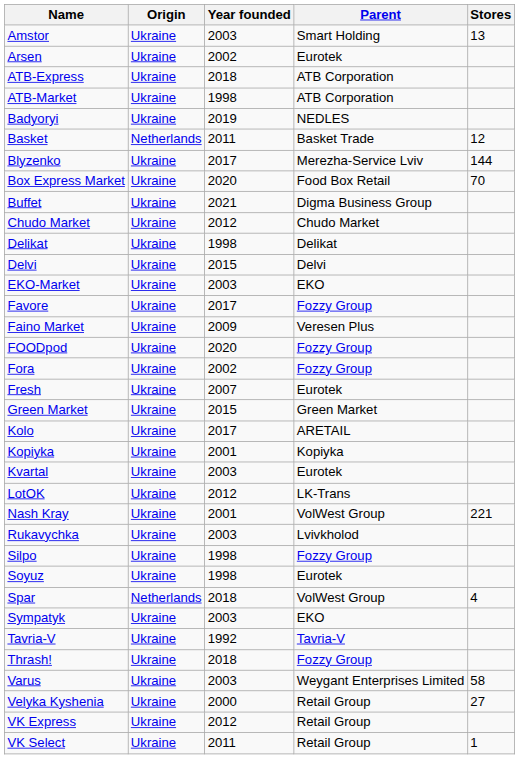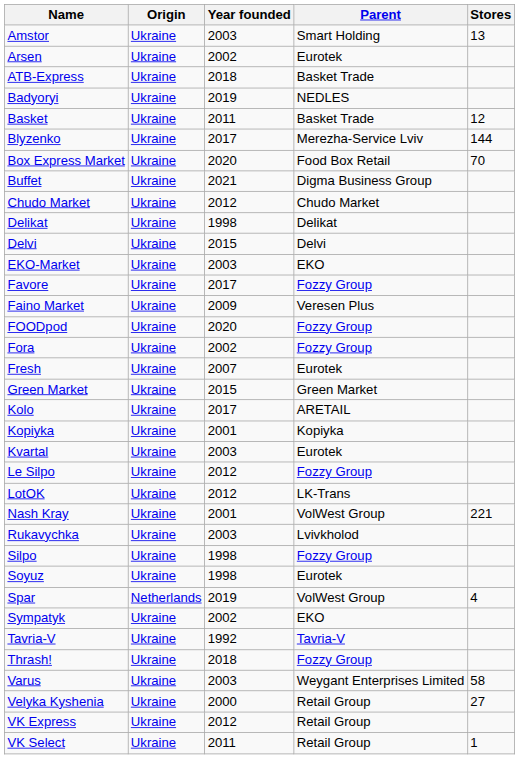 <table class="wikitable sortable">
 <tr>
 <th>Name</th>
 <th>Origin</th>
 <th>Year founded</th>
 <th><a href='#'>Parent</a></th>
 <th>Stores</th>
 </tr>
 <tr>
 <td><a href='#'>Amstor</a></td>
 <td> <a href='#'>Ukraine</a></td>
 <td>2003</td>
 <td>Smart Holding</td>
 <td>13</td>
 </tr>
 <tr>
 <td><a href='#'>Arsen</a></td>
 <td> <a href='#'>Ukraine</a></td>
 <td>2002</td>
 <td>Eurotek</td>
 <td></td>
 </tr>
 <tr>
 <td><a href='#'>ATB-Express</a></td>
 <td> <a href='#'>Ukraine</a></td>
 <td>2018</td>
-<td>ATB Corporation</td>
-<td></td>
-</tr>
-<tr>
-<td><a href='#'>ATB-Market</a></td>
-<td> <a href='#'>Ukraine</a></td>
-<td>1998</td>
-<td>ATB Corporation</td>
+<td>Basket Trade</td>
 <td></td>
 </tr>
 <tr>
 <td><a href='#'>Badyoryi</a></td>
 <td> <a href='#'>Ukraine</a></td>
 <td>2019</td>
 <td>NEDLES</td>
 <td></td>
 </tr>
 <tr>
 <td><a href='#'>Basket</a></td>
-<td> <a href='#'>Netherlands</a></td>
+<td> <a href='#'>Ukraine</a></td>
 <td>2011</td>
 <td>Basket Trade</td>
 <td>12</td>
 </tr>
 <tr>
 <td><a href='#'>Blyzenko</a></td>
 <td> <a href='#'>Ukraine</a></td>
 <td>2017</td>
 <td>Merezha-Service Lviv</td>
 <td>144</td>
 </tr>
 <tr>
 <td><a href='#'>Box Express Market</a></td>
 <td> <a href='#'>Ukraine</a></td>
 <td>2020</td>
 <td>Food Box Retail</td>
 <td>70</td>
 </tr>
 <tr>
 <td><a href='#'>Buffet</a></td>
 <td> <a href='#'>Ukraine</a></td>
 <td>2021</td>
 <td>Digma Business Group</td>
 <td></td>
 </tr>
 <tr>
 <td><a href='#'>Chudo Market</a></td>
 <td> <a href='#'>Ukraine</a></td>
 <td>2012</td>
 <td>Chudo Market</td>
 <td></td>
 </tr>
 <tr>
 <td><a href='#'>Delikat</a></td>
 <td> <a href='#'>Ukraine</a></td>
 <td>1998</td>
 <td>Delikat</td>
 <td></td>
 </tr>
 <tr>
 <td><a href='#'>Delvi</a></td>
 <td> <a href='#'>Ukraine</a></td>
 <td>2015</td>
 <td>Delvi</td>
 <td></td>
 </tr>
 <tr>
 <td><a href='#'>EKO-Market</a></td>
 <td> <a href='#'>Ukraine</a></td>
 <td>2003</td>
 <td>EKO</td>
 <td></td>
 </tr>
 <tr>
 <td><a href='#'>Favore</a></td>
 <td> <a href='#'>Ukraine</a></td>
 <td>2017</td>
 <td><a href='#'>Fozzy Group</a></td>
 <td></td>
 </tr>
 <tr>
 <td><a href='#'>Faino Market</a></td>
 <td> <a href='#'>Ukraine</a></td>
 <td>2009</td>
 <td>Veresen Plus</td>
 <td></td>
 </tr>
 <tr>
 <td><a href='#'>FOODpod</a></td>
 <td> <a href='#'>Ukraine</a></td>
 <td>2020</td>
 <td><a href='#'>Fozzy Group</a></td>
 <td></td>
 </tr>
 <tr>
 <td><a href='#'>Fora</a></td>
 <td> <a href='#'>Ukraine</a></td>
 <td>2002</td>
 <td><a href='#'>Fozzy Group</a></td>
 <td></td>
 </tr>
 <tr>
 <td><a href='#'>Fresh</a></td>
 <td> <a href='#'>Ukraine</a></td>
 <td>2007</td>
 <td>Eurotek</td>
 <td></td>
 </tr>
 <tr>
 <td><a href='#'>Green Market</a></td>
 <td> <a href='#'>Ukraine</a></td>
 <td>2015</td>
 <td>Green Market</td>
 <td></td>
 </tr>
 <tr>
 <td><a href='#'>Kolo</a></td>
 <td> <a href='#'>Ukraine</a></td>
 <td>2017</td>
 <td>ARETAIL</td>
 <td></td>
 </tr>
 <tr>
 <td><a href='#'>Kopiyka</a></td>
 <td> <a href='#'>Ukraine</a></td>
 <td>2001</td>
 <td>Kopiyka</td>
 <td></td>
 </tr>
 <tr>
 <td><a href='#'>Kvartal</a></td>
 <td> <a href='#'>Ukraine</a></td>
 <td>2003</td>
 <td>Eurotek</td>
 <td></td>
 </tr>
 <tr>
+<td><a href='#'>Le Silpo</a></td>
+<td> <a href='#'>Ukraine</a></td>
+<td>2012</td>
+<td><a href='#'>Fozzy Group</a></td>
+<td></td>
+</tr>
+<tr>
 <td><a href='#'>LotOK</a></td>
 <td> <a href='#'>Ukraine</a></td>
 <td>2012</td>
 <td>LK-Trans</td>
 <td></td>
 </tr>
 <tr>
 <td><a href='#'>Nash Kray</a></td>
 <td> <a href='#'>Ukraine</a></td>
 <td>2001</td>
 <td>VolWest Group</td>
 <td>221</td>
 </tr>
 <tr>
 <td><a href='#'>Rukavychka</a></td>
 <td> <a href='#'>Ukraine</a></td>
 <td>2003</td>
 <td>Lvivkholod</td>
 <td></td>
 </tr>
 <tr>
 <td><a href='#'>Silpo</a></td>
 <td> <a href='#'>Ukraine</a></td>
 <td>1998</td>
 <td><a href='#'>Fozzy Group</a></td>
 <td></td>
 </tr>
 <tr>
 <td><a href='#'>Soyuz</a></td>
 <td> <a href='#'>Ukraine</a></td>
 <td>1998</td>
 <td>Eurotek</td>
 <td></td>
 </tr>
 <tr>
 <td><a href='#'>Spar</a></td>
 <td> <a href='#'>Netherlands</a></td>
-<td>2018</td>
+<td>2019</td>
 <td>VolWest Group</td>
 <td>4</td>
 </tr>
 <tr>
 <td><a href='#'>Sympatyk</a></td>
 <td> <a href='#'>Ukraine</a></td>
-<td>2003</td>
+<td>2002</td>
 <td>EKO</td>
 <td></td>
 </tr>
 <tr>
 <td><a href='#'>Tavria-V</a></td>
 <td> <a href='#'>Ukraine</a></td>
 <td>1992</td>
 <td><a href='#'>Tavria-V</a></td>
 <td></td>
 </tr>
 <tr>
 <td><a href='#'>Thrash!</a></td>
 <td> <a href='#'>Ukraine</a></td>
 <td>2018</td>
 <td><a href='#'>Fozzy Group</a></td>
 <td></td>
 </tr>
 <tr>
 <td><a href='#'>Varus</a></td>
 <td> <a href='#'>Ukraine</a></td>
 <td>2003</td>
 <td>Weygant Enterprises Limited</td>
 <td>58</td>
 </tr>
 <tr>
 <td><a href='#'>Velyka Kyshenia</a></td>
 <td> <a href='#'>Ukraine</a></td>
 <td>2000</td>
 <td>Retail Group</td>
 <td>27</td>
 </tr>
 <tr>
 <td><a href='#'>VK Express</a></td>
 <td> <a href='#'>Ukraine</a></td>
 <td>2012</td>
 <td>Retail Group</td>
 <td></td>
 </tr>
 <tr>
 <td><a href='#'>VK Select</a></td>
 <td> <a href='#'>Ukraine</a></td>
 <td>2011</td>
 <td>Retail Group</td>
 <td>1</td>
 </tr>
 </table>
